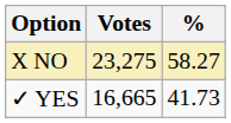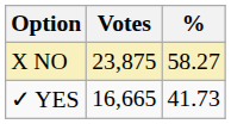 <table class="wikitable">
 <tr>
 <th>Option</th>
 <th>Votes</th>
 <th>%</th>
 </tr>
 <tr>
 <td style=background:#f8f1bd>X NO</td>
-<td style=background:#f8f1bd>23,275</td>
+<td style=background:#f8f1bd>23,875</td>
 <td style=background:#f8f1bd>58.27</td>
 </tr>
 <tr>
 <td>✓ YES</td>
 <td>16,665</td>
 <td>41.73</td>
 </tr>
 </table>
